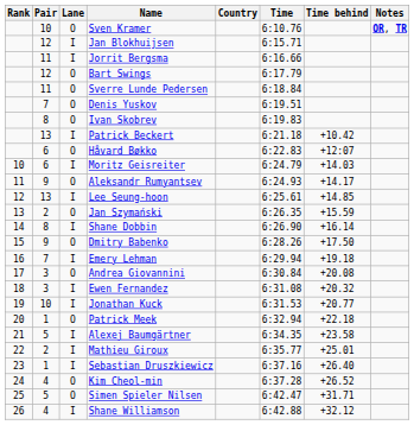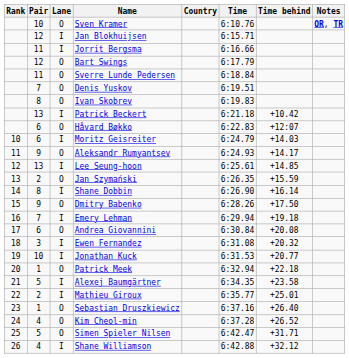 <table class="wikitable sortable" style="text-align:center">
 <tr>
 <th>Rank</th>
 <th>Pair</th>
 <th>Lane</th>
 <th>Name</th>
 <th>Country</th>
 <th>Time</th>
 <th>Time behind</th>
 <th>Notes</th>
 </tr>
 <tr>
 <td></td>
 <td>10</td>
 <td>O</td>
 <td align="left"><a href='#'>Sven Kramer</a></td>
 <td align="left"></td>
 <td>6:10.76</td>
 <td></td>
 <td><strong><a href='#'>OR</a></strong>, <strong><a href='#'>TR</a></strong></td>
 </tr>
 <tr>
 <td></td>
 <td>12</td>
 <td>I</td>
 <td align="left"><a href='#'>Jan Blokhuijsen</a></td>
 <td align="left"></td>
 <td>6:15.71</td>
 <td></td>
 <td></td>
 </tr>
 <tr>
 <td></td>
 <td>11</td>
 <td>I</td>
 <td align="left"><a href='#'>Jorrit Bergsma</a></td>
 <td align="left"></td>
 <td>6:16.66</td>
 <td></td>
 <td></td>
 </tr>
 <tr>
 <td></td>
 <td>12</td>
 <td>O</td>
 <td align="left"><a href='#'>Bart Swings</a></td>
 <td align="left"></td>
 <td>6:17.79</td>
 <td></td>
 <td></td>
 </tr>
 <tr>
 <td></td>
 <td>11</td>
 <td>O</td>
 <td align="left"><a href='#'>Sverre Lunde Pedersen</a></td>
 <td align="left"></td>
 <td>6:18.84</td>
 <td></td>
 <td></td>
 </tr>
 <tr>
 <td></td>
 <td>7</td>
 <td>O</td>
 <td align="left"><a href='#'>Denis Yuskov</a></td>
 <td align="left"></td>
 <td>6:19.51</td>
 <td></td>
 <td></td>
 </tr>
 <tr>
 <td></td>
 <td>8</td>
 <td>O</td>
 <td align="left"><a href='#'>Ivan Skobrev</a></td>
 <td align="left"></td>
 <td>6:19.83</td>
 <td></td>
 <td></td>
 </tr>
 <tr>
 <td></td>
 <td>13</td>
 <td>I</td>
 <td align="left"><a href='#'>Patrick Beckert</a></td>
 <td align="left"></td>
 <td>6:21.18</td>
 <td>+10.42</td>
 <td></td>
 </tr>
 <tr>
 <td></td>
 <td>6</td>
 <td>O</td>
 <td align="left"><a href='#'>Håvard Bøkko</a></td>
 <td align="left"></td>
 <td>6:22.83</td>
 <td>+12:07</td>
 <td></td>
 </tr>
 <tr>
 <td>10</td>
 <td>6</td>
 <td>I</td>
 <td align="left"><a href='#'>Moritz Geisreiter</a></td>
 <td align="left"></td>
 <td>6:24.79</td>
 <td>+14.03</td>
 <td></td>
 </tr>
 <tr>
 <td>11</td>
 <td>9</td>
 <td>O</td>
 <td align="left"><a href='#'>Aleksandr Rumyantsev</a></td>
 <td align="left"></td>
 <td>6:24.93</td>
 <td>+14.17</td>
 <td></td>
 </tr>
 <tr>
 <td>12</td>
 <td>13</td>
 <td>I</td>
 <td align="left"><a href='#'>Lee Seung-hoon</a></td>
 <td align="left"></td>
 <td>6:25.61</td>
 <td>+14.85</td>
 <td></td>
 </tr>
 <tr>
 <td>13</td>
 <td>2</td>
 <td>O</td>
 <td align="left"><a href='#'>Jan Szymański</a></td>
 <td align="left"></td>
 <td>6:26.35</td>
 <td>+15.59</td>
 <td></td>
 </tr>
 <tr>
 <td>14</td>
 <td>8</td>
 <td>I</td>
 <td align="left"><a href='#'>Shane Dobbin</a></td>
 <td align="left"></td>
 <td>6:26.90</td>
 <td>+16.14</td>
 <td></td>
 </tr>
 <tr>
 <td>15</td>
 <td>9</td>
 <td>O</td>
 <td align="left"><a href='#'>Dmitry Babenko</a></td>
 <td align="left"></td>
 <td>6:28.26</td>
 <td>+17.50</td>
 <td></td>
 </tr>
 <tr>
 <td>16</td>
 <td>7</td>
 <td>I</td>
 <td align="left"><a href='#'>Emery Lehman</a></td>
 <td align="left"></td>
 <td>6:29.94</td>
 <td>+19.18</td>
 <td></td>
 </tr>
 <tr>
 <td>17</td>
-<td>3</td>
+<td>6</td>
 <td>O</td>
 <td align="left"><a href='#'>Andrea Giovannini</a></td>
 <td align="left"></td>
 <td>6:30.84</td>
 <td>+20.08</td>
 <td></td>
 </tr>
 <tr>
 <td>18</td>
 <td>3</td>
 <td>I</td>
 <td align="left"><a href='#'>Ewen Fernandez</a></td>
 <td align="left"></td>
 <td>6:31.08</td>
 <td>+20.32</td>
 <td></td>
 </tr>
 <tr>
 <td>19</td>
 <td>10</td>
 <td>I</td>
 <td align="left"><a href='#'>Jonathan Kuck</a></td>
 <td align="left"></td>
 <td>6:31.53</td>
 <td>+20.77</td>
 <td></td>
 </tr>
 <tr>
 <td>20</td>
 <td>1</td>
 <td>O</td>
 <td align="left"><a href='#'>Patrick Meek</a></td>
 <td align="left"></td>
 <td>6:32.94</td>
 <td>+22.18</td>
 <td></td>
 </tr>
 <tr>
 <td>21</td>
 <td>5</td>
 <td>I</td>
 <td align="left"><a href='#'>Alexej Baumgärtner</a></td>
 <td align="left"></td>
 <td>6:34.35</td>
 <td>+23.58</td>
 <td></td>
 </tr>
 <tr>
 <td>22</td>
 <td>2</td>
 <td>I</td>
 <td align="left"><a href='#'>Mathieu Giroux</a></td>
 <td align="left"></td>
 <td>6:35.77</td>
 <td>+25.01</td>
 <td></td>
 </tr>
 <tr>
 <td>23</td>
 <td>1</td>
-<td>I</td>
+<td>O</td>
 <td align="left"><a href='#'>Sebastian Druszkiewicz</a></td>
 <td align="left"></td>
 <td>6:37.16</td>
 <td>+26.40</td>
 <td></td>
 </tr>
 <tr>
 <td>24</td>
 <td>4</td>
 <td>O</td>
 <td align="left"><a href='#'>Kim Cheol-min</a></td>
 <td align="left"></td>
 <td>6:37.28</td>
 <td>+26.52</td>
 <td></td>
 </tr>
 <tr>
 <td>25</td>
 <td>5</td>
 <td>O</td>
 <td align="left"><a href='#'>Simen Spieler Nilsen</a></td>
 <td align="left"></td>
 <td>6:42.47</td>
 <td>+31.71</td>
 <td></td>
 </tr>
 <tr>
 <td>26</td>
 <td>4</td>
 <td>I</td>
 <td align="left"><a href='#'>Shane Williamson</a></td>
 <td align="left"></td>
 <td>6:42.88</td>
 <td>+32.12</td>
 <td></td>
 </tr>
 </table>
